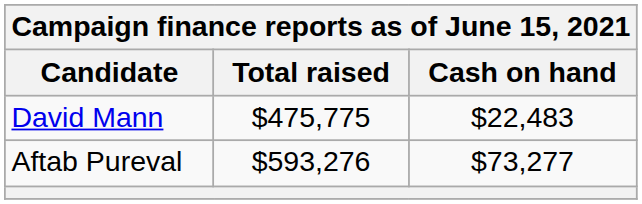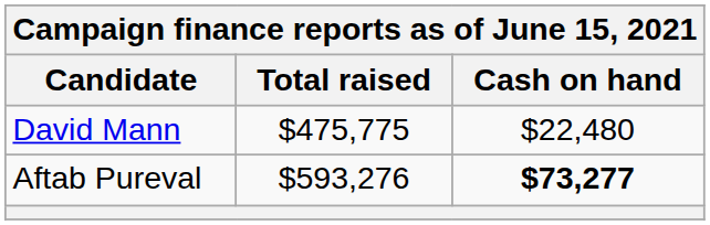 <table class="wikitable sortable">
 <tr>
 <th colspan=4>Campaign finance reports as of June 15, 2021</th>
 </tr>
 <tr style="text-align:center;">
 <th>Candidate</th>
 <th>Total raised</th>
 <th>Cash on hand</th>
 </tr>
 <tr>
 <td><a href='#'>David Mann</a></td>
 <td align="center">$475,775</td>
-<td align="center">$22,483</td>
+<td align="center">$22,480</td>
 </tr>
 <tr>
 <td>Aftab Pureval</td>
 <td align="center">$593,276</td>
-<td align="center">$73,277</td>
+<td align="center"><strong>$73,277</strong></td>
 </tr>
 <tr>
 <th colspan="4"></th>
 </tr>
 </table>
